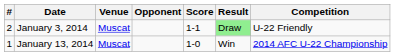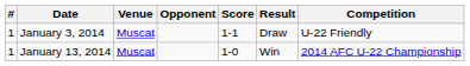 <table class="wikitable">
 <tr>
 <th>#</th>
 <th>Date</th>
 <th>Venue</th>
 <th>Opponent</th>
 <th>Score</th>
 <th>Result</th>
 <th>Competition</th>
 </tr>
 <tr>
-<td>2</td>
+<td>1</td>
 <td>January 3, 2014</td>
 <td><a href='#'>Muscat</a></td>
 <td></td>
 <td>1-1</td>
-<td style="background: lightgreen;">Draw</td>
+<td>Draw</td>
 <td>U-22 Friendly</td>
 </tr>
 <tr>
 <td>1</td>
 <td>January 13, 2014</td>
 <td><a href='#'>Muscat</a></td>
 <td></td>
 <td>1-0</td>
 <td>Win</td>
 <td><a href='#'>2014 AFC U-22 Championship</a></td>
 </tr>
 </table>
